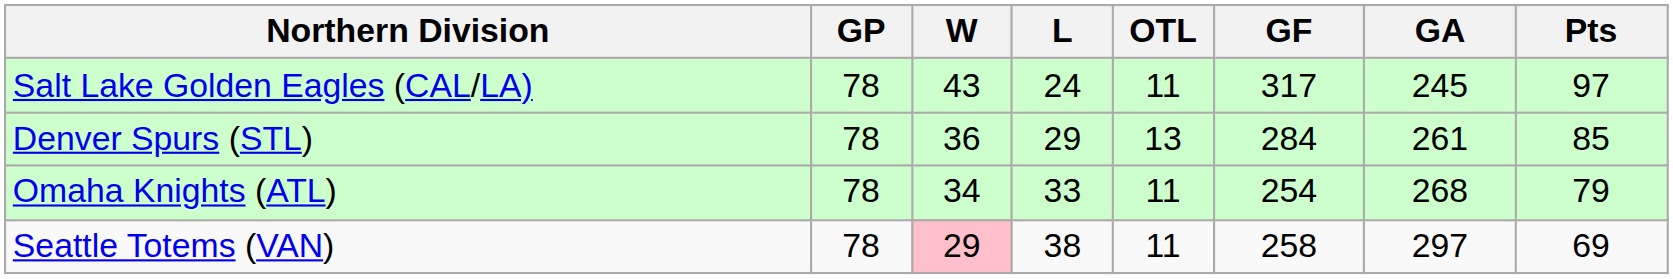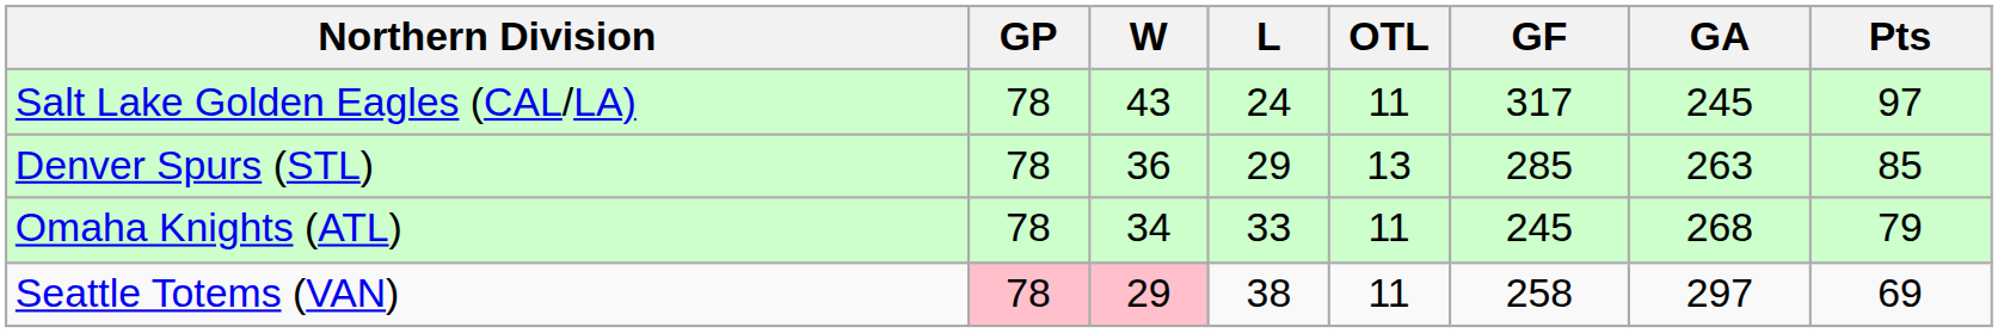 <table class="wikitable">
 <tr>
 <th width="40%" bgcolor="#e0e0e0">Northern Division</th>
 <th width="5%" bgcolor="#e0e0e0">GP</th>
 <th width="5%" bgcolor="#e0e0e0">W</th>
 <th width="5%" bgcolor="#e0e0e0">L</th>
 <th width="5%" bgcolor="#e0e0e0">OTL</th>
 <th width="7.5%" bgcolor="#e0e0e0">GF</th>
 <th width="7.5%" bgcolor="#e0e0e0">GA</th>
 <th width="7.5%" bgcolor="#e0e0e0">Pts</th>
 </tr>
 <tr align="center" bgcolor="#CCFFCC">
 <td align="left"><a href='#'>Salt Lake Golden Eagles</a> (<a href='#'>CAL</a>/<a href='#'>LA)</a></td>
 <td>78</td>
 <td>43</td>
 <td>24</td>
 <td>11</td>
 <td>317</td>
 <td>245</td>
 <td>97</td>
 </tr>
 <tr align="center" bgcolor="#CCFFCC">
 <td align="left"><a href='#'>Denver Spurs</a> (<a href='#'>STL</a>)</td>
 <td>78</td>
 <td>36</td>
 <td>29</td>
 <td>13</td>
-<td>284</td>
-<td>261</td>
+<td>285</td>
+<td>263</td>
 <td>85</td>
 </tr>
 <tr align="center" bgcolor="#CCFFCC">
 <td align="left"><a href='#'>Omaha Knights</a> (<a href='#'>ATL</a>)</td>
 <td>78</td>
 <td>34</td>
 <td>33</td>
 <td>11</td>
-<td>254</td>
+<td>245</td>
 <td>268</td>
 <td>79</td>
 </tr>
 <tr align="center">
 <td align="left"><a href='#'>Seattle Totems</a> (<a href='#'>VAN</a>)</td>
-<td>78</td>
+<td style="background: pink;">78</td>
 <td style="background: pink;">29</td>
 <td>38</td>
 <td>11</td>
 <td>258</td>
 <td>297</td>
 <td>69</td>
 </tr>
 </table>
